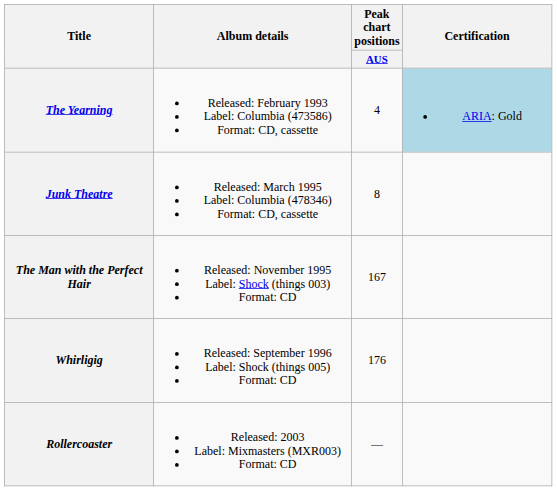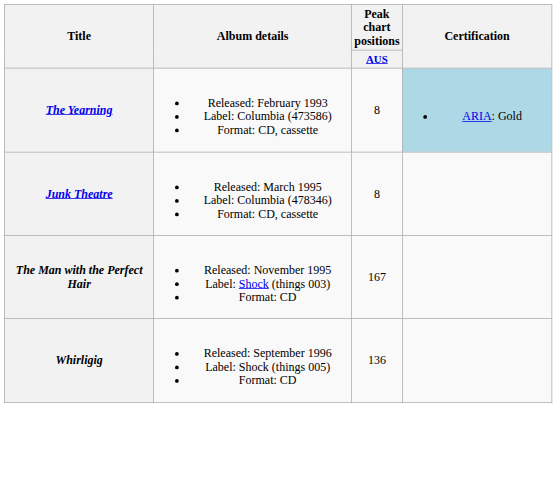 <table class="wikitable plainrowheaders" style="text-align:center;" border="1">
 <tr>
 <th scope="col" rowspan="2" style="width:12em;">Title</th>
 <th scope="col" rowspan="2" style="width:16em;">Album details</th>
 <th scope="col" colspan="1">Peak chart positions</th>
 <th scope="col" rowspan="2" style="width:12em;">Certification</th>
 </tr>
 <tr>
 <th scope="col" style="width:3em;font-size:90%;"><a href='#'>AUS</a><br></th>
 </tr>
 <tr>
 <th scope="row"><em><a href='#'>The Yearning</a></em></th>
 <td><br><ul><li>Released: February 1993</li><li>Label: Columbia (473586)</li><li>Format: CD, cassette</li></ul></td>
-<td>4</td>
+<td>8</td>
 <td style="background: lightblue;"><br><ul><li><a href='#'>ARIA</a>: Gold</li></ul></td>
 </tr>
 <tr>
 <th scope="row"><em><a href='#'>Junk Theatre</a></em></th>
 <td><br><ul><li>Released: March 1995</li><li>Label: Columbia (478346)</li><li>Format: CD, cassette</li></ul></td>
 <td>8</td>
 <td></td>
 </tr>
 <tr>
 <th scope="row"><em>The Man with the Perfect Hair</em></th>
 <td><br><ul><li>Released: November 1995</li><li>Label: <a href='#'>Shock</a> (things 003)</li><li>Format: CD</li></ul></td>
 <td>167</td>
 <td></td>
 </tr>
 <tr>
 <th scope="row"><em>Whirligig</em></th>
 <td><br><ul><li>Released: September 1996</li><li>Label: Shock (things 005)</li><li>Format: CD</li></ul></td>
-<td>176</td>
-<td></td>
-</tr>
-<tr>
-<th scope="row"><em>Rollercoaster</em></th>
-<td><br><ul><li>Released: 2003</li><li>Label: Mixmasters (MXR003)</li><li>Format: CD</li></ul></td>
-<td>—</td>
+<td>136</td>
 <td></td>
 </tr>
 </table>
